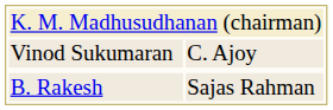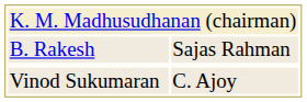 <table style="border: 1px solid #BEB168;background-color:#FDFCF6;">
 <tr>
 <td colspan="2" style="background-color:#F5EFD0;"> <a href='#'>K. M. Madhusudhanan</a> (chairman)</td>
 </tr>
 <tr style="background-color:#F0EADF;">
-<td> Vinod Sukumaran</td>
-<td> C. Ajoy</td>
+<td> <a href='#'>B. Rakesh</a></td>
+<td> Sajas Rahman</td>
 </tr>
 <tr style="vertical-align:top;">
 </tr>
 <tr style="background-color:#F0EADF;">
-<td> <a href='#'>B. Rakesh</a></td>
-<td> Sajas Rahman</td>
+<td> Vinod Sukumaran</td>
+<td> C. Ajoy</td>
 </tr>
 </table>
